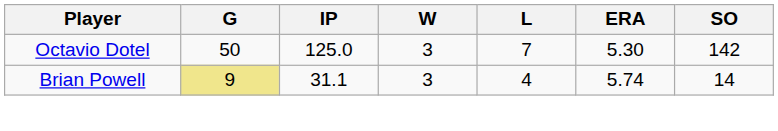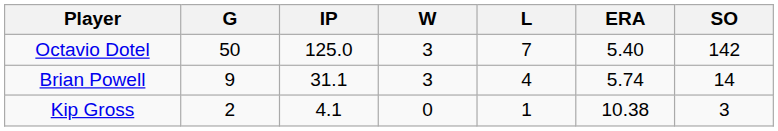 <table class="wikitable sortable">
 <tr>
 <th bgcolor="#DDDDFF" width="16%">Player</th>
 <th bgcolor="#DDDDFF" width="9%">G</th>
 <th bgcolor="#DDDDFF" width="9%">IP</th>
 <th bgcolor="#DDDDFF" width="9%">W</th>
 <th bgcolor="#DDDDFF" width="9%">L</th>
 <th bgcolor="#DDDDFF" width="9%">ERA</th>
 <th bgcolor="#DDDDFF" width="9%">SO</th>
 </tr>
 <tr align="center">
 <td><a href='#'>Octavio Dotel</a></td>
 <td>50</td>
 <td>125.0</td>
 <td>3</td>
 <td>7</td>
-<td>5.30</td>
+<td>5.40</td>
 <td>142</td>
 </tr>
 <tr align=center>
 <td><a href='#'>Brian Powell</a></td>
-<td style="background: khaki;">9</td>
+<td>9</td>
 <td>31.1</td>
 <td>3</td>
 <td>4</td>
 <td>5.74</td>
 <td>14</td>
 </tr>
+<tr align=center>
+<td><a href='#'>Kip Gross</a></td>
+<td>2</td>
+<td>4.1</td>
+<td>0</td>
+<td>1</td>
+<td>10.38</td>
+<td>3</td>
+</tr>
 </table>
